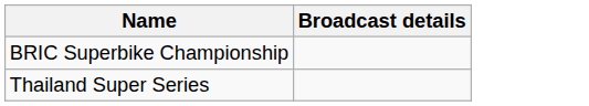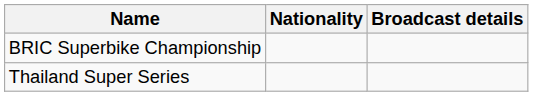 <table class="wikitable">
 <tr>
 <th>Name</th>
+<th>Nationality</th>
 <th>Broadcast details</th>
 </tr>
 <tr>
 <td>BRIC Superbike Championship</td>
 <td></td>
+<td></td>
 </tr>
 <tr>
 <td>Thailand Super Series</td>
 <td></td>
+<td></td>
 </tr>
 </table>
